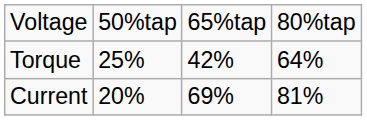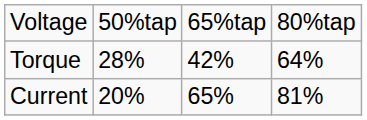 <table class="wikitable">
 <tr>
 <td>Voltage</td>
 <td>50%tap</td>
 <td>65%tap</td>
 <td>80%tap</td>
 </tr>
 <tr>
 <td>Torque</td>
-<td>25%</td>
+<td>28%</td>
 <td>42%</td>
 <td>64%</td>
 </tr>
 <tr>
 <td>Current</td>
 <td>20%</td>
-<td>69%</td>
+<td>65%</td>
 <td>81%</td>
 </tr>
 </table>
